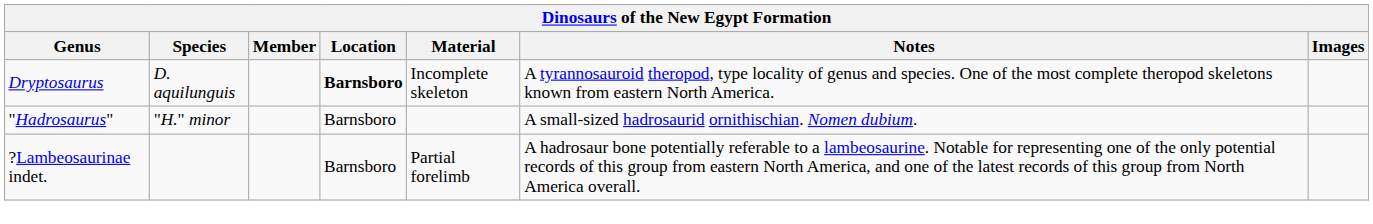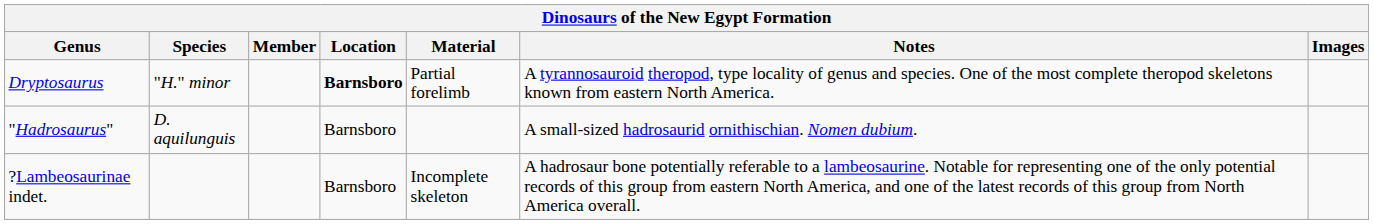 <table class="wikitable" width="100%" align="center">
 <tr>
 <th colspan="8" align="center"><strong><a href='#'>Dinosaurs</a> of the New Egypt Formation</strong></th>
 </tr>
 <tr>
 <th>Genus</th>
 <th>Species</th>
 <th>Member</th>
 <th>Location</th>
 <th>Material</th>
 <th>Notes</th>
 <th>Images</th>
 </tr>
 <tr>
 <td><em><a href='#'>Dryptosaurus</a></em></td>
-<td><em>D. aquilunguis</em></td>
+<td>"<em>H.</em>" <em>minor</em></td>
 <td></td>
 <td><strong>Barnsboro</strong></td>
-<td>Incomplete skeleton</td>
+<td>Partial forelimb</td>
 <td>A <a href='#'>tyrannosauroid</a> <a href='#'>theropod</a>, type locality of genus and species. One of the most complete theropod skeletons known from eastern North America.</td>
 <td></td>
 </tr>
 <tr>
 <td>"<em><a href='#'>Hadrosaurus</a></em>"</td>
-<td>"<em>H.</em>" <em>minor</em></td>
+<td><em>D. aquilunguis</em></td>
 <td></td>
 <td>Barnsboro</td>
 <td></td>
 <td>A small-sized <a href='#'>hadrosaurid</a> <a href='#'>ornithischian</a>. <em><a href='#'>Nomen dubium</a></em>.</td>
 <td></td>
 </tr>
 <tr>
 <td>?<a href='#'>Lambeosaurinae</a> indet.</td>
 <td></td>
 <td></td>
 <td>Barnsboro</td>
-<td>Partial forelimb</td>
+<td>Incomplete skeleton</td>
 <td>A hadrosaur bone potentially referable to a <a href='#'>lambeosaurine</a>. Notable for representing one of the only potential records of this group from eastern North America, and one of the latest records of this group from North America overall.</td>
 <td></td>
 </tr>
 </table>
